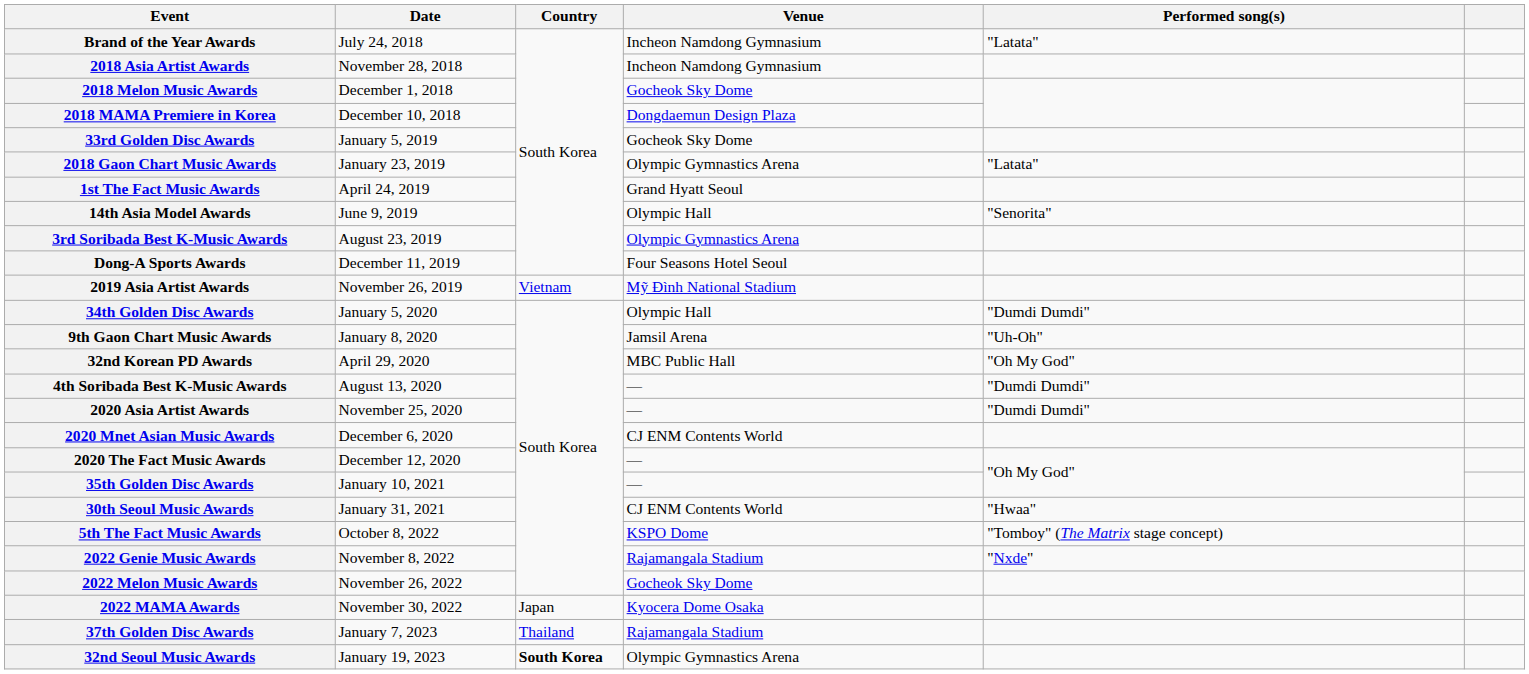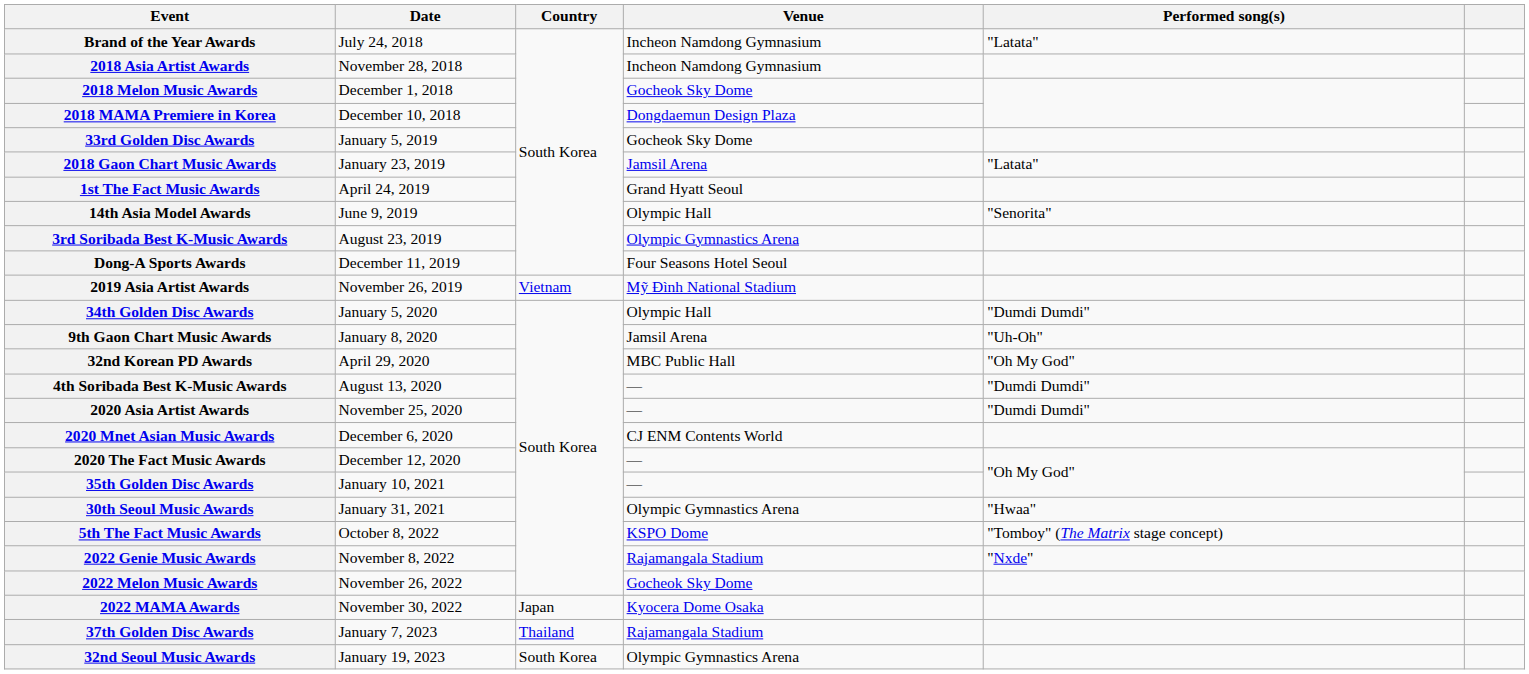 <table class="wikitable sortable plainrowheaders">
 <tr>
 <th scope="col" style="width:11%;">Event</th>
 <th scope="col" style="width:6%;">Date</th>
 <th scope="col" style="width:3%;">Country</th>
 <th scope="col" style="width:12%;">Venue</th>
 <th scope="col" style="width:16%;">Performed song(s)</th>
 <th scope="col" style="width:2%;" class="unsortable"></th>
 </tr>
 <tr>
 <th scope="row">Brand of the Year Awards</th>
 <td>July 24, 2018</td>
 <td rowspan="10">South Korea</td>
 <td>Incheon Namdong Gymnasium</td>
 <td>"Latata"</td>
 <td></td>
 </tr>
 <tr>
 <th scope="row"><a href='#'>2018 Asia Artist Awards</a></th>
 <td>November 28, 2018</td>
 <td>Incheon Namdong Gymnasium</td>
 <td></td>
 <td></td>
 </tr>
 <tr>
 <th scope="row"><a href='#'>2018 Melon Music Awards</a></th>
 <td>December 1, 2018</td>
 <td><a href='#'>Gocheok Sky Dome</a></td>
 <td rowspan="2"></td>
 <td></td>
 </tr>
 <tr>
 <th scope="row"><a href='#'>2018 MAMA Premiere in Korea</a></th>
 <td>December 10, 2018</td>
 <td><a href='#'>Dongdaemun Design Plaza</a></td>
 <td></td>
 </tr>
 <tr>
 <th scope="row"><a href='#'>33rd Golden Disc Awards</a></th>
 <td>January 5, 2019</td>
 <td>Gocheok Sky Dome</td>
 <td></td>
 <td></td>
 </tr>
 <tr>
 <th scope="row"><a href='#'>2018 Gaon Chart Music Awards</a></th>
 <td>January 23, 2019</td>
-<td>Olympic Gymnastics Arena</td>
+<td><a href='#'>Jamsil Arena</a></td>
 <td>"Latata"</td>
 <td></td>
 </tr>
 <tr>
 <th scope="row"><a href='#'>1st The Fact Music Awards</a></th>
 <td>April 24, 2019</td>
 <td>Grand Hyatt Seoul</td>
 <td></td>
 <td></td>
 </tr>
 <tr>
 <th scope="row">14th Asia Model Awards</th>
 <td>June 9, 2019</td>
 <td>Olympic Hall</td>
 <td>"Senorita"</td>
 <td></td>
 </tr>
 <tr>
 <th scope="row"><a href='#'>3rd Soribada Best K-Music Awards</a></th>
 <td>August 23, 2019</td>
 <td><a href='#'>Olympic Gymnastics Arena</a></td>
 <td></td>
 <td></td>
 </tr>
 <tr>
 <th scope="row">Dong-A Sports Awards</th>
 <td>December 11, 2019</td>
 <td>Four Seasons Hotel Seoul</td>
 <td></td>
 <td></td>
 </tr>
 <tr>
 <th scope="row">2019 Asia Artist Awards</th>
 <td>November 26, 2019</td>
 <td><a href='#'>Vietnam</a></td>
 <td><a href='#'>Mỹ Đình National Stadium</a></td>
 <td></td>
 <td></td>
 </tr>
 <tr>
 <th scope="row"><a href='#'>34th Golden Disc Awards</a></th>
 <td>January 5, 2020</td>
 <td rowspan="12">South Korea</td>
 <td>Olympic Hall</td>
 <td>"Dumdi Dumdi"</td>
 <td></td>
 </tr>
 <tr>
 <th scope="row">9th Gaon Chart Music Awards</th>
 <td>January 8, 2020</td>
 <td>Jamsil Arena</td>
 <td>"Uh-Oh"</td>
 <td></td>
 </tr>
 <tr>
 <th scope="row">32nd Korean PD Awards</th>
 <td>April 29, 2020</td>
 <td>MBC Public Hall</td>
 <td>"Oh My God"</td>
 <td></td>
 </tr>
 <tr>
 <th scope="row">4th Soribada Best K-Music Awards</th>
 <td>August 13, 2020</td>
 <td>—</td>
 <td>"Dumdi Dumdi"</td>
 <td></td>
 </tr>
 <tr>
 <th scope="row">2020 Asia Artist Awards</th>
 <td>November 25, 2020</td>
 <td>—</td>
 <td>"Dumdi Dumdi" </td>
 <td></td>
 </tr>
 <tr>
 <th scope="row"><a href='#'>2020 Mnet Asian Music Awards</a></th>
 <td>December 6, 2020</td>
 <td>CJ ENM Contents World</td>
 <td></td>
 <td></td>
 </tr>
 <tr>
 <th scope="row">2020 The Fact Music Awards</th>
 <td>December 12, 2020</td>
 <td>—</td>
 <td rowspan="2">"Oh My God"</td>
 <td></td>
 </tr>
 <tr>
 <th scope="row"><a href='#'>35th Golden Disc Awards</a></th>
 <td>January 10, 2021</td>
 <td>—</td>
 <td></td>
 </tr>
 <tr>
 <th scope="row"><a href='#'>30th Seoul Music Awards</a></th>
 <td>January 31, 2021</td>
-<td>CJ ENM Contents World</td>
+<td>Olympic Gymnastics Arena</td>
 <td>"Hwaa"</td>
 <td></td>
 </tr>
 <tr>
 <th scope="row"><a href='#'>5th The Fact Music Awards</a></th>
 <td>October 8, 2022</td>
 <td><a href='#'>KSPO Dome</a></td>
 <td>"Tomboy" (<em><a href='#'>The Matrix</a></em> stage concept)</td>
 <td></td>
 </tr>
 <tr>
 <th scope="row"><a href='#'>2022 Genie Music Awards</a></th>
 <td>November 8, 2022</td>
 <td><a href='#'>Rajamangala Stadium</a></td>
 <td>"<a href='#'>Nxde</a>"</td>
 <td></td>
 </tr>
 <tr>
 <th scope="row"><a href='#'>2022 Melon Music Awards</a></th>
 <td>November 26, 2022</td>
 <td><a href='#'>Gocheok Sky Dome</a></td>
 <td></td>
 <td></td>
 </tr>
 <tr>
 <th scope="row"><a href='#'>2022 MAMA Awards</a></th>
 <td>November 30, 2022</td>
 <td>Japan</td>
 <td><a href='#'>Kyocera Dome Osaka</a></td>
 <td></td>
 <td></td>
 </tr>
 <tr>
 <th scope="row"><a href='#'>37th Golden Disc Awards</a></th>
 <td>January 7, 2023</td>
 <td><a href='#'>Thailand</a></td>
 <td><a href='#'>Rajamangala Stadium</a></td>
 <td></td>
 <td></td>
 </tr>
 <tr>
 <th scope="row"><a href='#'>32nd Seoul Music Awards</a></th>
 <td>January 19, 2023</td>
-<td><strong>South Korea</strong></td>
+<td>South Korea</td>
 <td>Olympic Gymnastics Arena</td>
 <td></td>
 <td></td>
 </tr>
 </table>
